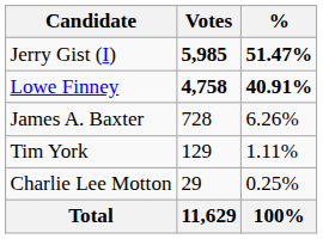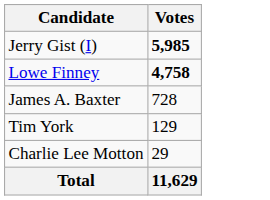 <table class="wikitable">
 <tr>
 <th>Candidate</th>
 <th>Votes</th>
-<th>%</th>
 </tr>
 <tr>
 <td>Jerry Gist (<a href='#'>I</a>)</td>
 <td><strong>5,985</strong></td>
-<td><strong>51.47%</strong></td>
 </tr>
 <tr>
 <td><a href='#'>Lowe Finney</a></td>
 <td><strong>4,758</strong></td>
-<td><strong>40.91%</strong></td>
 </tr>
 <tr>
 <td>James A. Baxter</td>
 <td>728</td>
-<td>6.26%</td>
 </tr>
 <tr>
 <td>Tim York</td>
 <td>129</td>
-<td>1.11%</td>
 </tr>
 <tr>
 <td>Charlie Lee Motton</td>
 <td>29</td>
-<td>0.25%</td>
 </tr>
 <tr>
 <th>Total</th>
 <th>11,629</th>
-<th>100%</th>
 </tr>
 </table>
